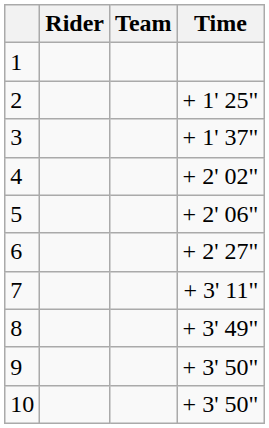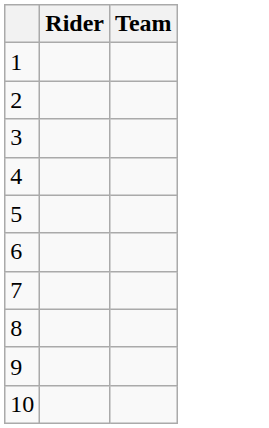 <table class="wikitable">
 <tr>
 <th></th>
 <th>Rider</th>
 <th>Team</th>
-<th>Time</th>
 </tr>
 <tr>
 <td>1</td>
 <td> </td>
 <td></td>
-<td style="text-align:right;"></td>
 </tr>
 <tr>
 <td>2</td>
 <td></td>
 <td></td>
-<td style="text-align:right;">+ 1' 25"</td>
 </tr>
 <tr>
 <td>3</td>
 <td></td>
 <td></td>
-<td style="text-align:right;">+ 1' 37"</td>
 </tr>
 <tr>
 <td>4</td>
 <td></td>
 <td></td>
-<td style="text-align:right;">+ 2' 02"</td>
 </tr>
 <tr>
 <td>5</td>
 <td></td>
 <td></td>
-<td style="text-align:right;">+ 2' 06"</td>
 </tr>
 <tr>
 <td>6</td>
 <td></td>
 <td></td>
-<td style="text-align:right;">+ 2' 27"</td>
 </tr>
 <tr>
 <td>7</td>
 <td></td>
 <td></td>
-<td style="text-align:right;">+ 3' 11"</td>
 </tr>
 <tr>
 <td>8</td>
 <td></td>
 <td></td>
-<td style="text-align:right;">+ 3' 49"</td>
 </tr>
 <tr>
 <td>9</td>
 <td> </td>
 <td></td>
-<td style="text-align:right;">+ 3' 50"</td>
 </tr>
 <tr>
 <td>10</td>
 <td></td>
 <td></td>
-<td style="text-align:right;">+ 3' 50"</td>
 </tr>
 </table>
